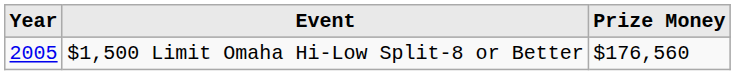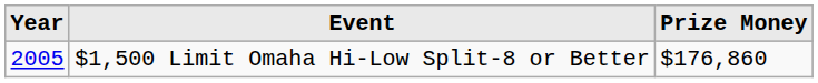 <table class="wikitable">
 <tr>
 <th style="background: #E9E9E9;">Year</th>
 <th style="background: #E9E9E9;">Event</th>
 <th style="background: #E9E9E9;">Prize Money</th>
 </tr>
 <tr>
 <td><a href='#'>2005</a></td>
 <td>$1,500 Limit Omaha Hi-Low Split-8 or Better</td>
-<td>$176,560</td>
+<td>$176,860</td>
 </tr>
 </table>
